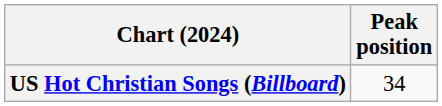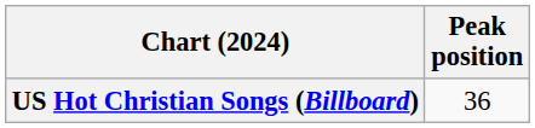 <table class="wikitable plainrowheaders" style="text-align:center">
 <tr>
 <th scope="col">Chart (2024)</th>
 <th scope="col">Peak<br>position</th>
 </tr>
 <tr>
 <th scope="row">US <a href='#'>Hot Christian Songs</a> (<em><a href='#'>Billboard</a></em>)</th>
-<td>34</td>
+<td>36</td>
 </tr>
 </table>
